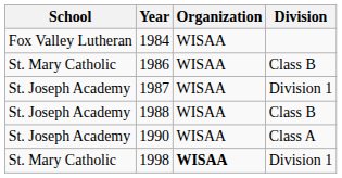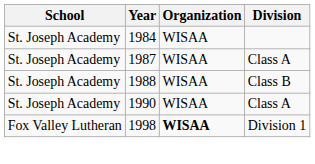 <table class="wikitable">
 <tr>
 <th>School</th>
 <th>Year</th>
 <th>Organization</th>
 <th>Division</th>
 </tr>
 <tr>
-<td>Fox Valley Lutheran</td>
+<td>St. Joseph Academy</td>
 <td>1984</td>
 <td>WISAA</td>
 <td></td>
 </tr>
 <tr>
-<td>St. Mary Catholic</td>
-<td>1986</td>
-<td>WISAA</td>
-<td>Class B</td>
-</tr>
-<tr>
 <td>St. Joseph Academy</td>
 <td>1987</td>
 <td>WISAA</td>
-<td>Division 1</td>
+<td>Class A</td>
 </tr>
 <tr>
 <td>St. Joseph Academy</td>
 <td>1988</td>
 <td>WISAA</td>
 <td>Class B</td>
 </tr>
 <tr>
 <td>St. Joseph Academy</td>
 <td>1990</td>
 <td>WISAA</td>
 <td>Class A</td>
 </tr>
 <tr>
-<td>St. Mary Catholic</td>
+<td>Fox Valley Lutheran</td>
 <td>1998</td>
 <td><strong>WISAA</strong></td>
 <td>Division 1</td>
 </tr>
 </table>
